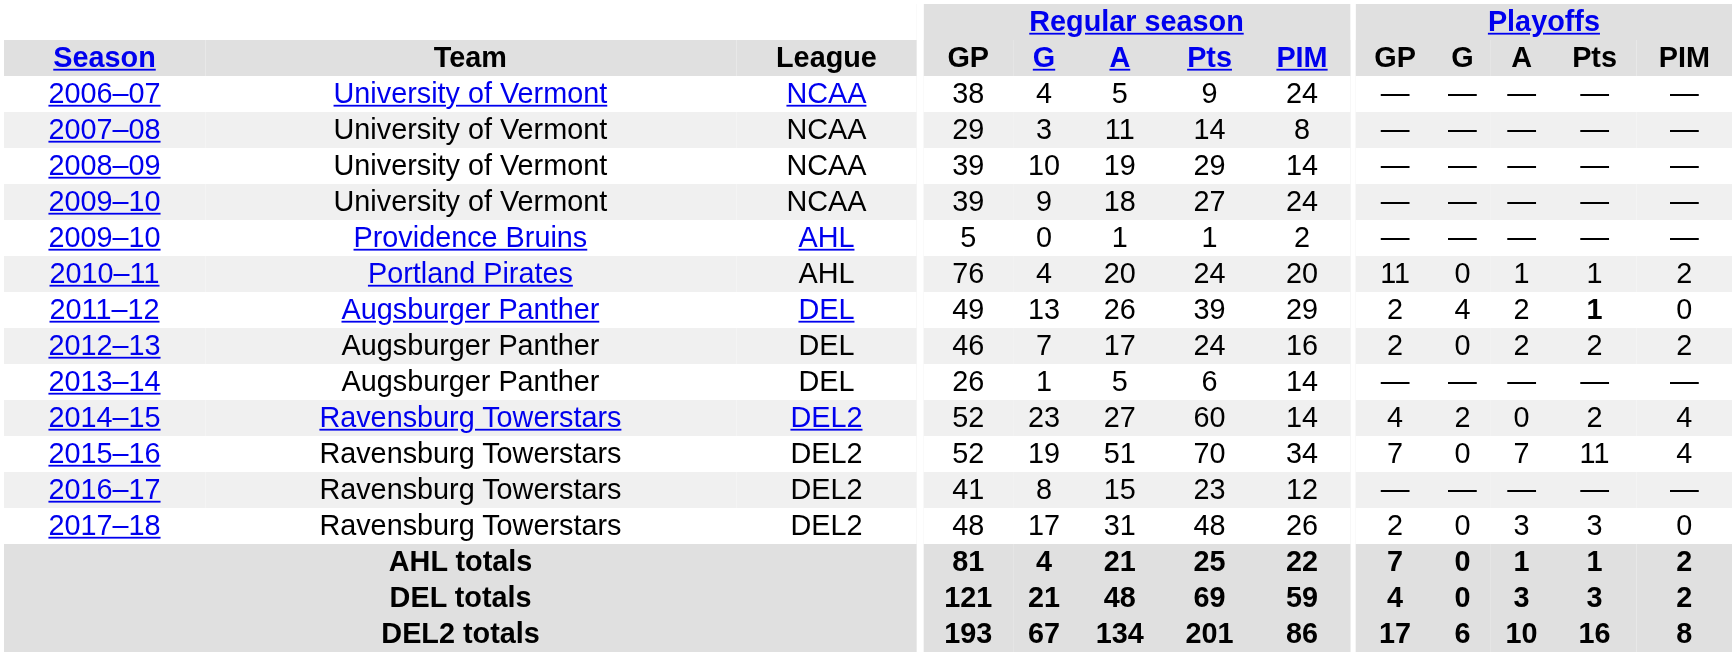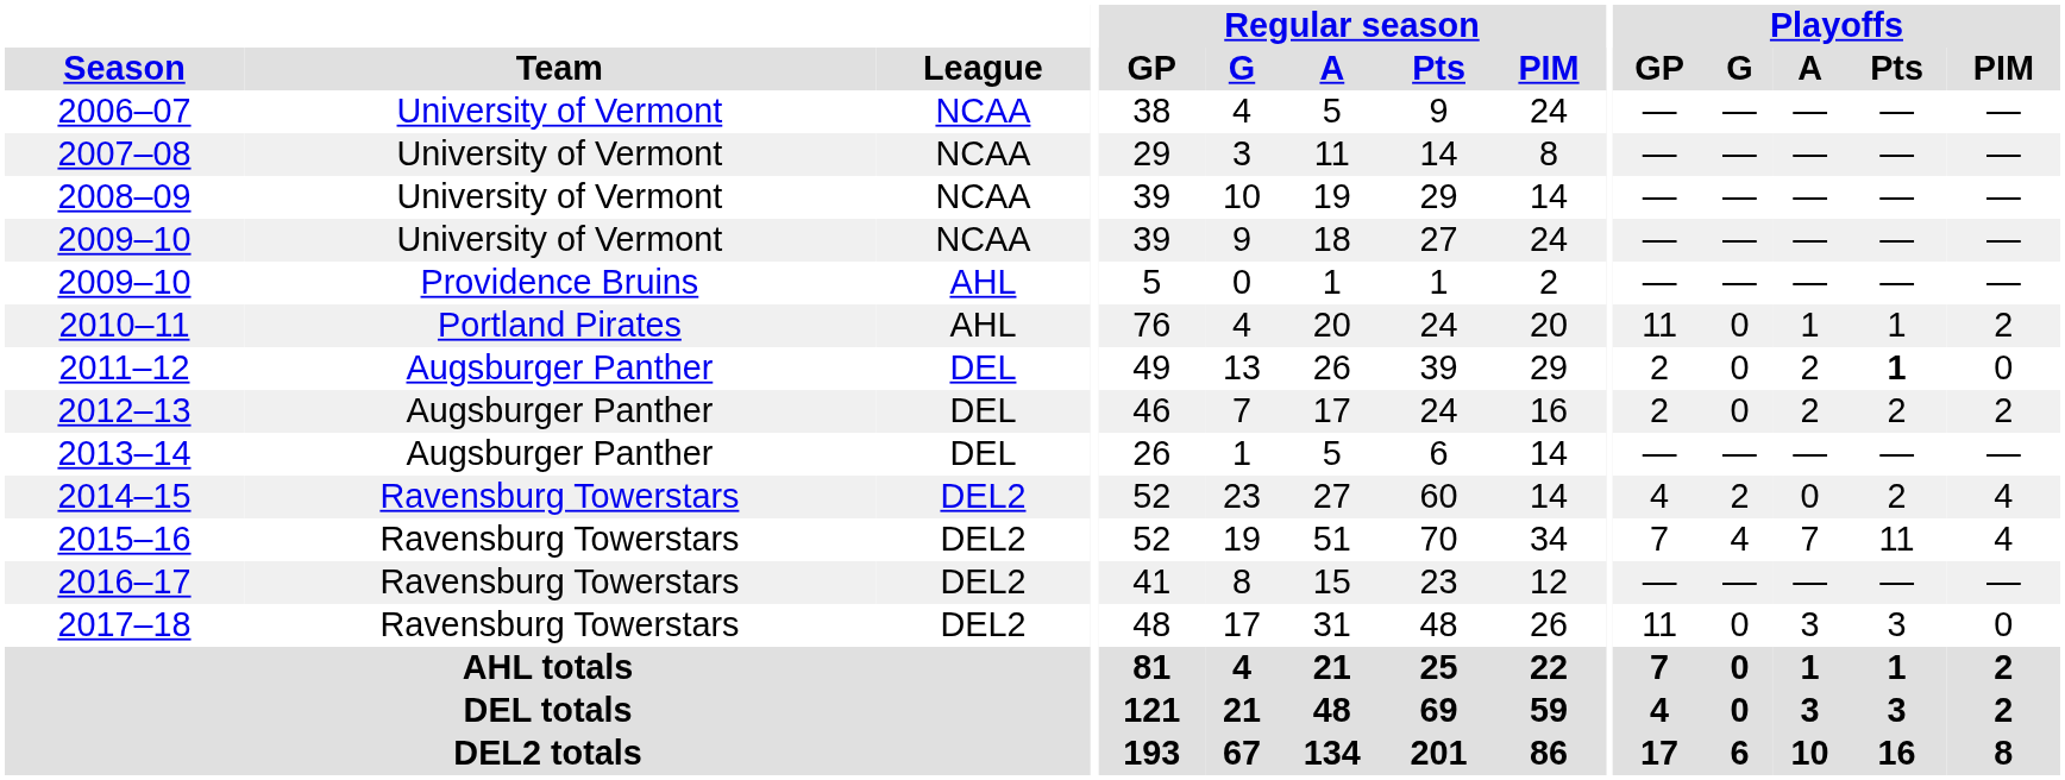 <table border="0" cellpadding="1" cellspacing="0" style="text-align:center; width:60em">
 <tr bgcolor="#e0e0e0">
 <th colspan="3" bgcolor="#ffffff"></th>
 <th rowspan="99" bgcolor="#ffffff"></th>
 <th colspan="5"><a href='#'>Regular season</a></th>
 <th rowspan="99" bgcolor="#ffffff"></th>
 <th colspan="5"><a href='#'>Playoffs</a></th>
 </tr>
 <tr bgcolor="#e0e0e0">
 <th><a href='#'>Season</a></th>
 <th>Team</th>
 <th>League</th>
 <th>GP</th>
 <th><a href='#'>G</a></th>
 <th><a href='#'>A</a></th>
 <th><a href='#'>Pts</a></th>
 <th><a href='#'>PIM</a></th>
 <th>GP</th>
 <th>G</th>
 <th>A</th>
 <th>Pts</th>
 <th>PIM</th>
 </tr>
 <tr>
 <td><a href='#'>2006–07</a></td>
 <td><a href='#'>University of Vermont</a></td>
 <td><a href='#'>NCAA</a></td>
 <td>38</td>
 <td>4</td>
 <td>5</td>
 <td>9</td>
 <td>24</td>
 <td>—</td>
 <td>—</td>
 <td>—</td>
 <td>—</td>
 <td>—</td>
 </tr>
 <tr bgcolor="#f0f0f0">
 <td><a href='#'>2007–08</a></td>
 <td>University of Vermont</td>
 <td>NCAA</td>
 <td>29</td>
 <td>3</td>
 <td>11</td>
 <td>14</td>
 <td>8</td>
 <td>—</td>
 <td>—</td>
 <td>—</td>
 <td>—</td>
 <td>—</td>
 </tr>
 <tr>
 <td><a href='#'>2008–09</a></td>
 <td>University of Vermont</td>
 <td>NCAA</td>
 <td>39</td>
 <td>10</td>
 <td>19</td>
 <td>29</td>
 <td>14</td>
 <td>—</td>
 <td>—</td>
 <td>—</td>
 <td>—</td>
 <td>—</td>
 </tr>
 <tr bgcolor="#f0f0f0">
 <td><a href='#'>2009–10</a></td>
 <td>University of Vermont</td>
 <td>NCAA</td>
 <td>39</td>
 <td>9</td>
 <td>18</td>
 <td>27</td>
 <td>24</td>
 <td>—</td>
 <td>—</td>
 <td>—</td>
 <td>—</td>
 <td>—</td>
 </tr>
 <tr>
 <td><a href='#'>2009–10</a></td>
 <td><a href='#'>Providence Bruins</a></td>
 <td><a href='#'>AHL</a></td>
 <td>5</td>
 <td>0</td>
 <td>1</td>
 <td>1</td>
 <td>2</td>
 <td>—</td>
 <td>—</td>
 <td>—</td>
 <td>—</td>
 <td>—</td>
 </tr>
 <tr bgcolor="#f0f0f0">
 <td><a href='#'>2010–11</a></td>
 <td><a href='#'>Portland Pirates</a></td>
 <td>AHL</td>
 <td>76</td>
 <td>4</td>
 <td>20</td>
 <td>24</td>
 <td>20</td>
 <td>11</td>
 <td>0</td>
 <td>1</td>
 <td>1</td>
 <td>2</td>
 </tr>
 <tr>
 <td><a href='#'>2011–12</a></td>
 <td><a href='#'>Augsburger Panther</a></td>
 <td><a href='#'>DEL</a></td>
 <td>49</td>
 <td>13</td>
 <td>26</td>
 <td>39</td>
 <td>29</td>
 <td>2</td>
-<td>4</td>
+<td>0</td>
 <td>2</td>
 <td><strong>1</strong></td>
 <td>0</td>
 </tr>
 <tr bgcolor="#f0f0f0">
 <td><a href='#'>2012–13</a></td>
 <td>Augsburger Panther</td>
 <td>DEL</td>
 <td>46</td>
 <td>7</td>
 <td>17</td>
 <td>24</td>
 <td>16</td>
 <td>2</td>
 <td>0</td>
 <td>2</td>
 <td>2</td>
 <td>2</td>
 </tr>
 <tr>
 <td><a href='#'>2013–14</a></td>
 <td>Augsburger Panther</td>
 <td>DEL</td>
 <td>26</td>
 <td>1</td>
 <td>5</td>
 <td>6</td>
 <td>14</td>
 <td>—</td>
 <td>—</td>
 <td>—</td>
 <td>—</td>
 <td>—</td>
 </tr>
 <tr bgcolor="#f0f0f0">
 <td><a href='#'>2014–15</a></td>
 <td><a href='#'>Ravensburg Towerstars</a></td>
 <td><a href='#'>DEL2</a></td>
 <td>52</td>
 <td>23</td>
 <td>27</td>
 <td>60</td>
 <td>14</td>
 <td>4</td>
 <td>2</td>
 <td>0</td>
 <td>2</td>
 <td>4</td>
 </tr>
 <tr>
 <td><a href='#'>2015–16</a></td>
 <td>Ravensburg Towerstars</td>
 <td>DEL2</td>
 <td>52</td>
 <td>19</td>
 <td>51</td>
 <td>70</td>
 <td>34</td>
 <td>7</td>
-<td>0</td>
+<td>4</td>
 <td>7</td>
 <td>11</td>
 <td>4</td>
 </tr>
 <tr bgcolor="#f0f0f0">
 <td><a href='#'>2016–17</a></td>
 <td>Ravensburg Towerstars</td>
 <td>DEL2</td>
 <td>41</td>
 <td>8</td>
 <td>15</td>
 <td>23</td>
 <td>12</td>
 <td>—</td>
 <td>—</td>
 <td>—</td>
 <td>—</td>
 <td>—</td>
 </tr>
 <tr>
 <td><a href='#'>2017–18</a></td>
 <td>Ravensburg Towerstars</td>
 <td>DEL2</td>
 <td>48</td>
 <td>17</td>
 <td>31</td>
 <td>48</td>
 <td>26</td>
-<td>2</td>
+<td>11</td>
 <td>0</td>
 <td>3</td>
 <td>3</td>
 <td>0</td>
 </tr>
 <tr>
 </tr>
 <tr ALIGN="center" bgcolor="#e0e0e0">
 <th colspan="3">AHL totals</th>
 <th ALIGN="center">81</th>
 <th ALIGN="center">4</th>
 <th ALIGN="center">21</th>
 <th ALIGN="center">25</th>
 <th ALIGN="center">22</th>
 <th ALIGN="center">7</th>
 <th ALIGN="center">0</th>
 <th ALIGN="center">1</th>
 <th ALIGN="center">1</th>
 <th ALIGN="center">2</th>
 </tr>
 <tr>
 </tr>
 <tr ALIGN="center" bgcolor="#e0e0e0">
 <th colspan="3">DEL totals</th>
 <th ALIGN="center">121</th>
 <th ALIGN="center">21</th>
 <th ALIGN="center">48</th>
 <th ALIGN="center">69</th>
 <th ALIGN="center">59</th>
 <th ALIGN="center">4</th>
 <th ALIGN="center">0</th>
 <th ALIGN="center">3</th>
 <th ALIGN="center">3</th>
 <th ALIGN="center">2</th>
 </tr>
 <tr>
 </tr>
 <tr ALIGN="center" bgcolor="#e0e0e0">
 <th colspan="3">DEL2 totals</th>
 <th ALIGN="center">193</th>
 <th ALIGN="center">67</th>
 <th ALIGN="center">134</th>
 <th ALIGN="center">201</th>
 <th ALIGN="center">86</th>
 <th ALIGN="center">17</th>
 <th ALIGN="center">6</th>
 <th ALIGN="center">10</th>
 <th ALIGN="center">16</th>
 <th ALIGN="center">8</th>
 </tr>
 </table>
